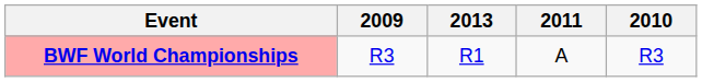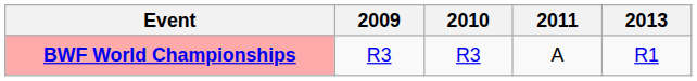 <table class="wikitable" style="font-size: 90%; text-align:center">
 <tr>
 <th>Event</th>
 <th>2009</th>
+<th>2010</th>
+<th>2011</th>
 <th>2013</th>
-<th>2011</th>
-<th>2010</th>
 </tr>
 <tr style="height: 30px;">
 <td bgcolor=FFAAAA style="width: 240px;align=left"><strong><a href='#'>BWF World Championships</a></strong></td>
 <td style="width: 60px"><a href='#'>R3</a></td>
+<td style="width: 60px"><a href='#'>R3</a></td>
+<td style="width: 60px">A</td>
 <td style="width: 60px"><a href='#'>R1</a></td>
-<td style="width: 60px">A</td>
-<td style="width: 60px"><a href='#'>R3</a></td>
 </tr>
 </table>
